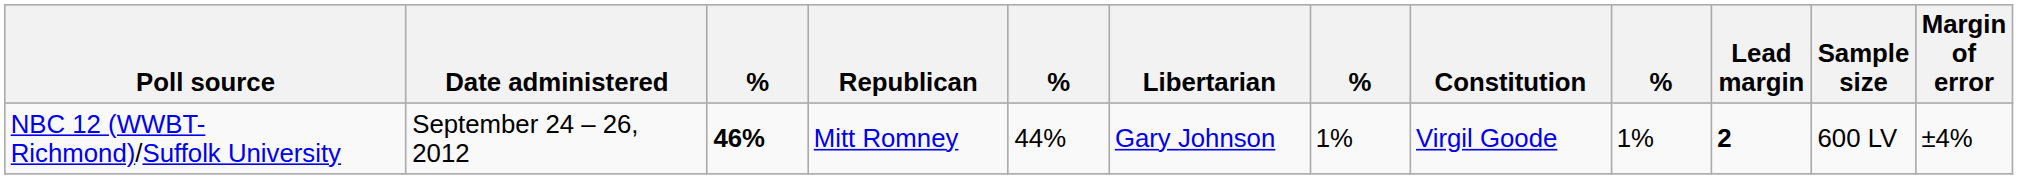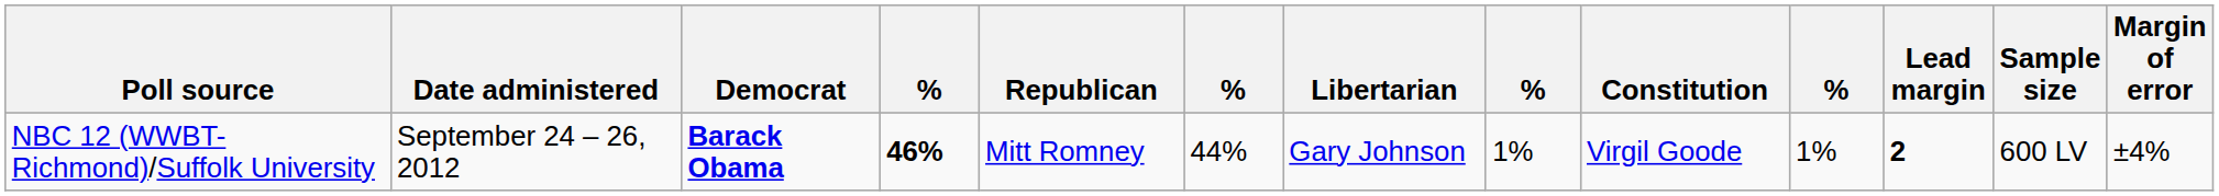 <table class="wikitable">
 <tr valign="bottom">
 <th style="width:20%;">Poll source</th>
 <th style="width:15%;">Date administered</th>
+<th style="width:10%;">Democrat</th>
 <th style="width:5%;">%</th>
 <th style="width:10%;">Republican</th>
 <th style="width:5%;">%</th>
 <th style="width:10%;">Libertarian</th>
 <th style="width:5%;">%</th>
 <th style="width:10%;">Constitution</th>
 <th style="width:5%;">%</th>
 <th style="width:5%;">Lead margin</th>
 <th>Sample size</th>
 <th>Margin of error</th>
 </tr>
 <tr>
 <td><a href='#'>NBC 12 (WWBT-Richmond)</a>/<a href='#'>Suffolk University</a></td>
 <td>September 24 – 26, 2012</td>
+<td><strong><a href='#'>Barack Obama</a></strong></td>
 <td><strong>46%</strong></td>
 <td><a href='#'>Mitt Romney</a></td>
 <td>44%</td>
 <td><a href='#'>Gary Johnson</a></td>
 <td>1%</td>
 <td><a href='#'>Virgil Goode</a></td>
 <td>1%</td>
 <td><strong>2</strong></td>
 <td>600 LV</td>
 <td>±4%</td>
 </tr>
 </table>
